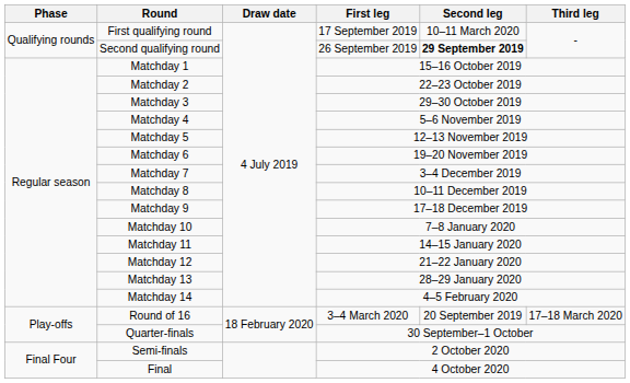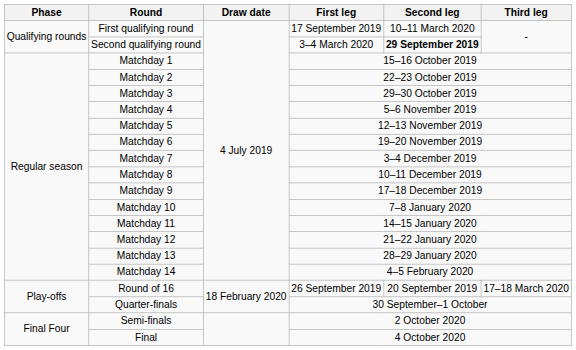 <table class="wikitable" style="text-align:center">
 <tr>
 <th>Phase</th>
 <th>Round</th>
 <th>Draw date</th>
 <th>First leg</th>
 <th>Second leg</th>
 <th>Third leg</th>
 </tr>
 <tr>
 <td rowspan=2>Qualifying rounds</td>
 <td>First qualifying round</td>
 <td rowspan=16>4 July 2019</td>
 <td>17 September 2019</td>
 <td>10–11 March 2020</td>
 <td rowspan=2>-</td>
 </tr>
 <tr>
 <td>Second qualifying round</td>
-<td>26 September 2019</td>
+<td>3–4 March 2020</td>
 <td><strong>29 September 2019</strong></td>
 </tr>
 <tr>
 <td rowspan=14>Regular season</td>
 <td>Matchday 1</td>
 <td colspan=3>15–16 October 2019</td>
 </tr>
 <tr>
 <td>Matchday 2</td>
 <td colspan=3>22–23 October 2019</td>
 </tr>
 <tr>
 <td>Matchday 3</td>
 <td colspan=3>29–30 October 2019</td>
 </tr>
 <tr>
 <td>Matchday 4</td>
 <td colspan=3>5–6 November 2019</td>
 </tr>
 <tr>
 <td>Matchday 5</td>
 <td colspan=3>12–13 November 2019</td>
 </tr>
 <tr>
 <td>Matchday 6</td>
 <td colspan=3>19–20 November 2019</td>
 </tr>
 <tr>
 <td>Matchday 7</td>
 <td colspan=3>3–4 December 2019</td>
 </tr>
 <tr>
 <td>Matchday 8</td>
 <td colspan=3>10–11 December 2019</td>
 </tr>
 <tr>
 <td>Matchday 9</td>
 <td colspan=3>17–18 December 2019</td>
 </tr>
 <tr>
 <td>Matchday 10</td>
 <td colspan=3>7–8 January 2020</td>
 </tr>
 <tr>
 <td>Matchday 11</td>
 <td colspan=3>14–15 January 2020</td>
 </tr>
 <tr>
 <td>Matchday 12</td>
 <td colspan=3>21–22 January 2020</td>
 </tr>
 <tr>
 <td>Matchday 13</td>
 <td colspan=3>28–29 January 2020</td>
 </tr>
 <tr>
 <td>Matchday 14</td>
 <td colspan=3>4–5 February 2020</td>
 </tr>
 <tr>
 <td rowspan=2>Play-offs</td>
 <td>Round of 16</td>
 <td rowspan=2>18 February 2020</td>
-<td>3–4 March 2020</td>
+<td>26 September 2019</td>
 <td>20 September 2019</td>
 <td>17–18 March 2020</td>
 </tr>
 <tr>
 <td>Quarter-finals</td>
 <td colspan=3>30 September–1 October</td>
 </tr>
 <tr>
 <td rowspan=2>Final Four</td>
 <td>Semi-finals</td>
 <td rowspan=2></td>
 <td colspan=3>2 October 2020</td>
 </tr>
 <tr>
 <td>Final</td>
 <td colspan=3>4 October 2020</td>
 </tr>
 </table>
